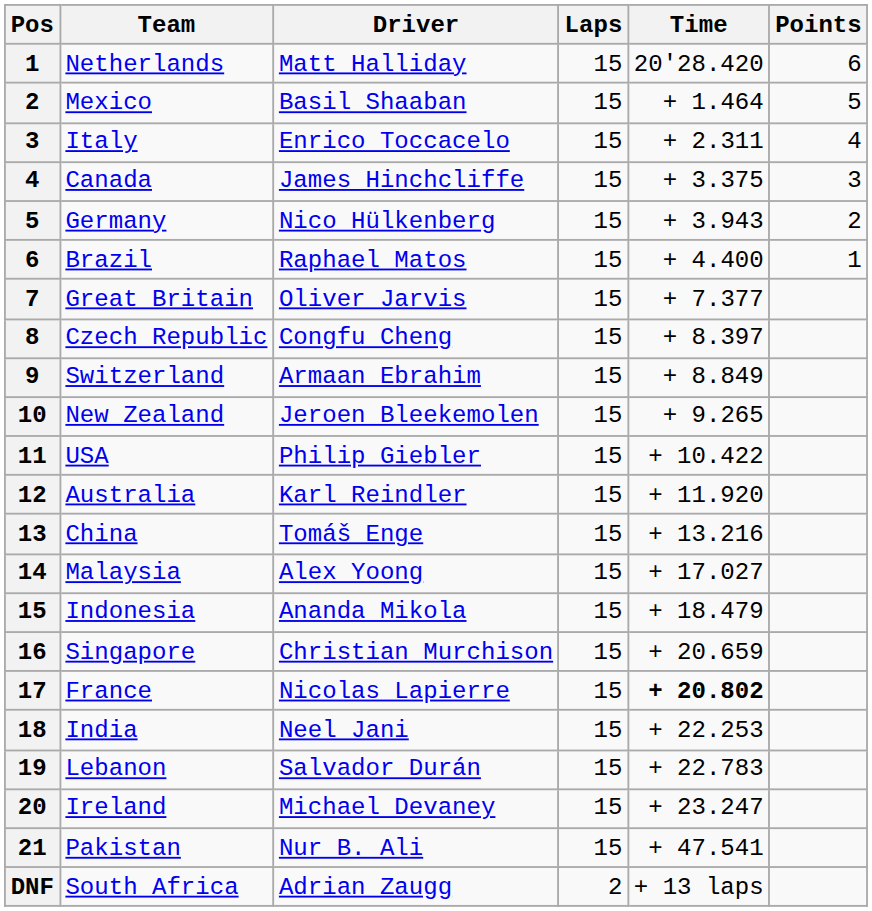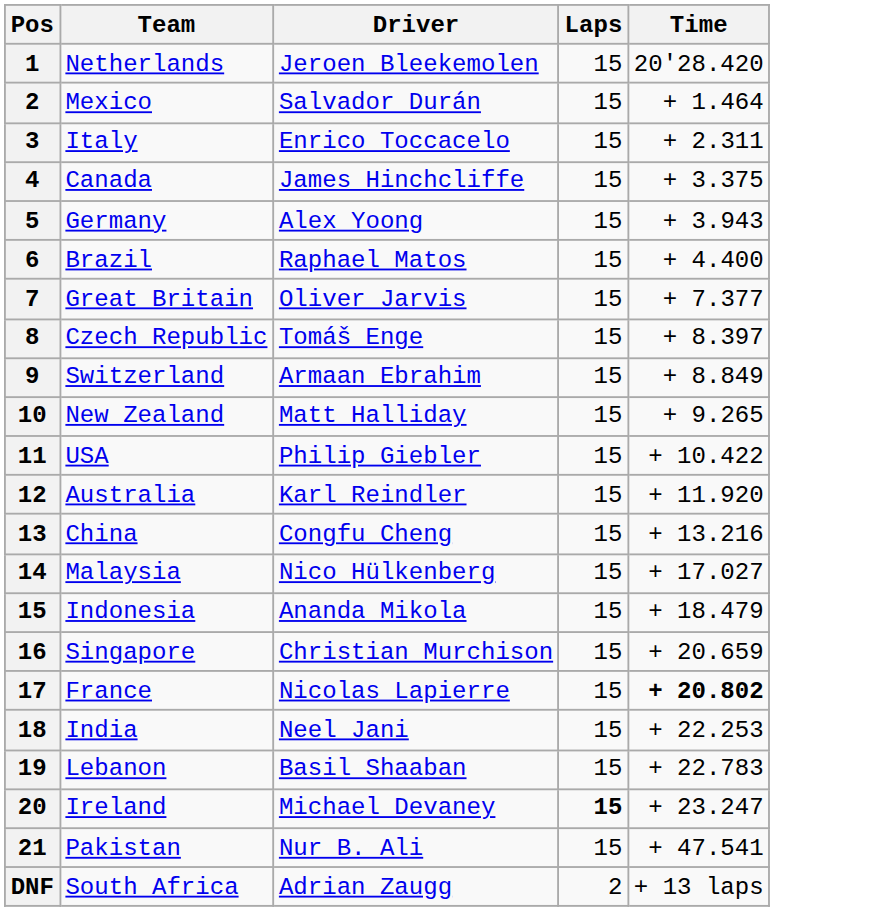 <table class="wikitable">
 <tr>
 <th>Pos</th>
 <th>Team</th>
 <th>Driver</th>
 <th>Laps</th>
 <th>Time</th>
-<th>Points</th>
 </tr>
 <tr>
 <th>1</th>
 <td> <a href='#'>Netherlands</a></td>
-<td><a href='#'>Matt Halliday</a></td>
+<td><a href='#'>Jeroen Bleekemolen</a></td>
 <td align="right">15</td>
 <td align="right">20'28.420</td>
-<td align="right">6</td>
 </tr>
 <tr>
 <th>2</th>
 <td> <a href='#'>Mexico</a></td>
-<td><a href='#'>Basil Shaaban</a></td>
+<td><a href='#'>Salvador Durán</a></td>
 <td align="right">15</td>
 <td align="right">+ 1.464</td>
-<td align="right">5</td>
 </tr>
 <tr>
 <th>3</th>
 <td> <a href='#'>Italy</a></td>
 <td><a href='#'>Enrico Toccacelo</a></td>
 <td align="right">15</td>
 <td align="right">+ 2.311</td>
-<td align="right">4</td>
 </tr>
 <tr>
 <th>4</th>
 <td> <a href='#'>Canada</a></td>
 <td><a href='#'>James Hinchcliffe</a></td>
 <td align="right">15</td>
 <td align="right">+ 3.375</td>
-<td align="right">3</td>
 </tr>
 <tr>
 <th>5</th>
 <td> <a href='#'>Germany</a></td>
-<td><a href='#'>Nico Hülkenberg</a></td>
+<td><a href='#'>Alex Yoong</a></td>
 <td align="right">15</td>
 <td align="right">+ 3.943</td>
-<td align="right">2</td>
 </tr>
 <tr>
 <th>6</th>
 <td> <a href='#'>Brazil</a></td>
 <td><a href='#'>Raphael Matos</a></td>
 <td align="right">15</td>
 <td align="right">+ 4.400</td>
-<td align="right">1</td>
 </tr>
 <tr>
 <th>7</th>
 <td> <a href='#'>Great Britain</a></td>
 <td><a href='#'>Oliver Jarvis</a></td>
 <td align="right">15</td>
 <td align="right">+ 7.377</td>
-<td align="right"></td>
 </tr>
 <tr>
 <th>8</th>
 <td> <a href='#'>Czech Republic</a></td>
-<td><a href='#'>Congfu Cheng</a></td>
+<td><a href='#'>Tomáš Enge</a></td>
 <td align="right">15</td>
 <td align="right">+ 8.397</td>
-<td align="right"></td>
 </tr>
 <tr>
 <th>9</th>
 <td> <a href='#'>Switzerland</a></td>
 <td><a href='#'>Armaan Ebrahim</a></td>
 <td align="right">15</td>
 <td align="right">+ 8.849</td>
-<td align="right"></td>
 </tr>
 <tr>
 <th>10</th>
 <td> <a href='#'>New Zealand</a></td>
-<td><a href='#'>Jeroen Bleekemolen</a></td>
+<td><a href='#'>Matt Halliday</a></td>
 <td align="right">15</td>
 <td align="right">+ 9.265</td>
-<td align="right"></td>
 </tr>
 <tr>
 <th>11</th>
 <td> <a href='#'>USA</a></td>
 <td><a href='#'>Philip Giebler</a></td>
 <td align="right">15</td>
 <td align="right">+ 10.422</td>
-<td align="right"></td>
 </tr>
 <tr>
 <th>12</th>
 <td> <a href='#'>Australia</a></td>
 <td><a href='#'>Karl Reindler</a></td>
 <td align="right">15</td>
 <td align="right">+ 11.920</td>
-<td align="right"></td>
 </tr>
 <tr>
 <th>13</th>
 <td> <a href='#'>China</a></td>
-<td><a href='#'>Tomáš Enge</a></td>
+<td><a href='#'>Congfu Cheng</a></td>
 <td align="right">15</td>
 <td align="right">+ 13.216</td>
-<td align="right"></td>
 </tr>
 <tr>
 <th>14</th>
 <td> <a href='#'>Malaysia</a></td>
-<td><a href='#'>Alex Yoong</a></td>
+<td><a href='#'>Nico Hülkenberg</a></td>
 <td align="right">15</td>
 <td align="right">+ 17.027</td>
-<td align="right"></td>
 </tr>
 <tr>
 <th>15</th>
 <td> <a href='#'>Indonesia</a></td>
 <td><a href='#'>Ananda Mikola</a></td>
 <td align="right">15</td>
 <td align="right">+ 18.479</td>
-<td align="right"></td>
 </tr>
 <tr>
 <th>16</th>
 <td> <a href='#'>Singapore</a></td>
 <td><a href='#'>Christian Murchison</a></td>
 <td align="right">15</td>
 <td align="right">+ 20.659</td>
-<td align="right"></td>
 </tr>
 <tr>
 <th>17</th>
 <td> <a href='#'>France</a></td>
 <td><a href='#'>Nicolas Lapierre</a></td>
 <td align="right">15</td>
 <td align="right"><strong>+ 20.802</strong></td>
-<td align="right"></td>
 </tr>
 <tr>
 <th>18</th>
 <td> <a href='#'>India</a></td>
 <td><a href='#'>Neel Jani</a></td>
 <td align="right">15</td>
 <td align="right">+ 22.253</td>
-<td align="right"></td>
 </tr>
 <tr>
 <th>19</th>
 <td> <a href='#'>Lebanon</a></td>
-<td><a href='#'>Salvador Durán</a></td>
+<td><a href='#'>Basil Shaaban</a></td>
 <td align="right">15</td>
 <td align="right">+ 22.783</td>
-<td align="right"></td>
 </tr>
 <tr>
 <th>20</th>
 <td> <a href='#'>Ireland</a></td>
 <td><a href='#'>Michael Devaney</a></td>
-<td align="right">15</td>
+<td align="right"><strong>15</strong></td>
 <td align="right">+ 23.247</td>
-<td align="right"></td>
 </tr>
 <tr>
 <th>21</th>
 <td> <a href='#'>Pakistan</a></td>
 <td><a href='#'>Nur B. Ali</a></td>
 <td align="right">15</td>
 <td align="right">+ 47.541</td>
-<td align="right"></td>
 </tr>
 <tr>
 <th>DNF</th>
 <td> <a href='#'>South Africa</a></td>
 <td><a href='#'>Adrian Zaugg</a></td>
 <td align="right">2</td>
 <td align="right">+ 13 laps</td>
-<td align="right"></td>
 </tr>
 </table>
